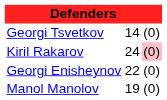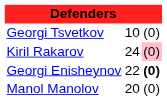 <table class="toccolours" border="0" cellpadding="2" cellspacing="0" align="left" style="margin:0.5em;">
 <tr>
 <th colspan="4" align="center" bgcolor="#FF2020"><span>Defenders</span></th>
 </tr>
 <tr>
 <td> <a href='#'>Georgi Tsvetkov</a></td>
-<td>14</td>
+<td>10</td>
 <td>(0)</td>
 </tr>
 <tr>
 <td> <a href='#'>Kiril Rakarov</a></td>
 <td>24</td>
 <td style="background: pink;">(0)</td>
 </tr>
 <tr>
 <td> <a href='#'>Georgi Enisheynov</a></td>
 <td>22</td>
-<td>(0)</td>
+<td><strong>(0)</strong></td>
 </tr>
 <tr>
 <td> <a href='#'>Manol Manolov</a></td>
-<td>19</td>
+<td>20</td>
 <td>(0)</td>
 </tr>
 <tr>
 </tr>
 </table>
